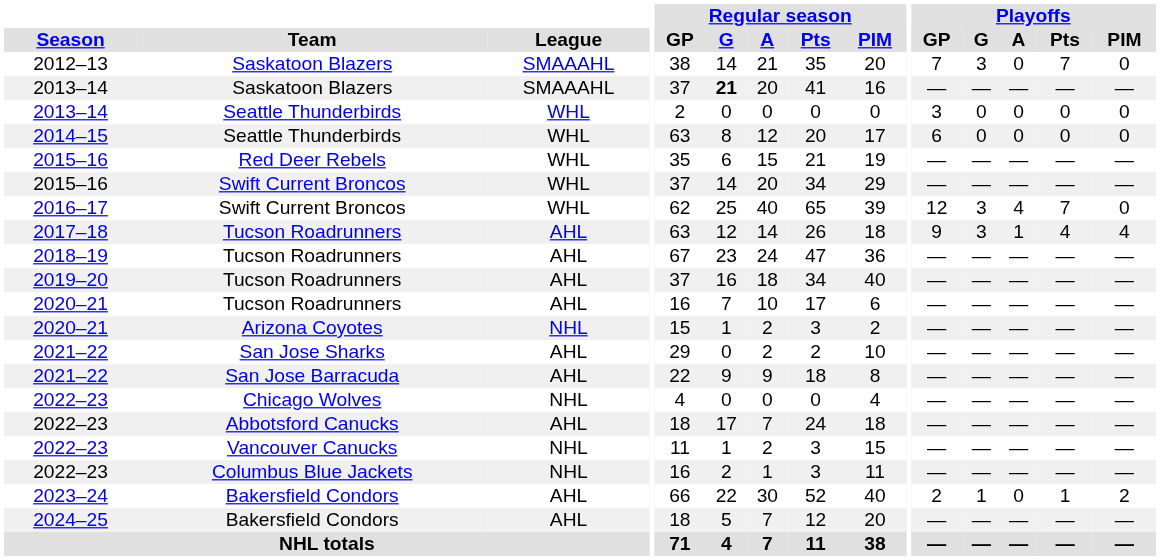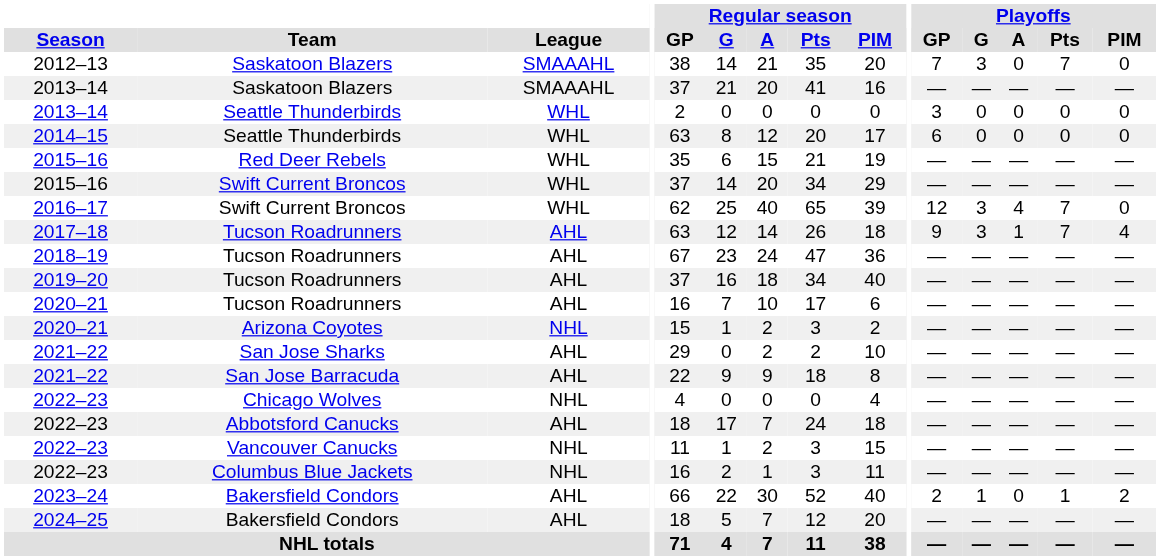 <table border="0" cellpadding="1" cellspacing="0" style="text-align:center; width:60em">
 <tr bgcolor="#e0e0e0">
 <th colspan="3" bgcolor="#ffffff"></th>
 <th rowspan="99" bgcolor="#ffffff"></th>
 <th colspan="5"><a href='#'>Regular season</a></th>
 <th rowspan="99" bgcolor="#ffffff"></th>
 <th colspan="5"><a href='#'>Playoffs</a></th>
 </tr>
 <tr bgcolor="#e0e0e0">
 <th><a href='#'>Season</a></th>
 <th>Team</th>
 <th>League</th>
 <th>GP</th>
 <th><a href='#'>G</a></th>
 <th><a href='#'>A</a></th>
 <th><a href='#'>Pts</a></th>
 <th><a href='#'>PIM</a></th>
 <th>GP</th>
 <th>G</th>
 <th>A</th>
 <th>Pts</th>
 <th>PIM</th>
 </tr>
 <tr>
 <td>2012–13</td>
 <td><a href='#'>Saskatoon Blazers</a></td>
 <td><a href='#'>SMAAAHL</a></td>
 <td>38</td>
 <td>14</td>
 <td>21</td>
 <td>35</td>
 <td>20</td>
 <td>7</td>
 <td>3</td>
 <td>0</td>
 <td>7</td>
 <td>0</td>
 </tr>
 <tr bgcolor="#f0f0f0">
 <td>2013–14</td>
 <td>Saskatoon Blazers</td>
 <td>SMAAAHL</td>
 <td>37</td>
-<td><strong>21</strong></td>
+<td>21</td>
 <td>20</td>
 <td>41</td>
 <td>16</td>
 <td>—</td>
 <td>—</td>
 <td>—</td>
 <td>—</td>
 <td>—</td>
 </tr>
 <tr>
 <td><a href='#'>2013–14</a></td>
 <td><a href='#'>Seattle Thunderbirds</a></td>
 <td><a href='#'>WHL</a></td>
 <td>2</td>
 <td>0</td>
 <td>0</td>
 <td>0</td>
 <td>0</td>
 <td>3</td>
 <td>0</td>
 <td>0</td>
 <td>0</td>
 <td>0</td>
 </tr>
 <tr bgcolor="#f0f0f0">
 <td><a href='#'>2014–15</a></td>
 <td>Seattle Thunderbirds</td>
 <td>WHL</td>
 <td>63</td>
 <td>8</td>
 <td>12</td>
 <td>20</td>
 <td>17</td>
 <td>6</td>
 <td>0</td>
 <td>0</td>
 <td>0</td>
 <td>0</td>
 </tr>
 <tr>
 <td><a href='#'>2015–16</a></td>
 <td><a href='#'>Red Deer Rebels</a></td>
 <td>WHL</td>
 <td>35</td>
 <td>6</td>
 <td>15</td>
 <td>21</td>
 <td>19</td>
 <td>—</td>
 <td>—</td>
 <td>—</td>
 <td>—</td>
 <td>—</td>
 </tr>
 <tr bgcolor="#f0f0f0">
 <td>2015–16</td>
 <td><a href='#'>Swift Current Broncos</a></td>
 <td>WHL</td>
 <td>37</td>
 <td>14</td>
 <td>20</td>
 <td>34</td>
 <td>29</td>
 <td>—</td>
 <td>—</td>
 <td>—</td>
 <td>—</td>
 <td>—</td>
 </tr>
 <tr>
 <td><a href='#'>2016–17</a></td>
 <td>Swift Current Broncos</td>
 <td>WHL</td>
 <td>62</td>
 <td>25</td>
 <td>40</td>
 <td>65</td>
 <td>39</td>
 <td>12</td>
 <td>3</td>
 <td>4</td>
 <td>7</td>
 <td>0</td>
 </tr>
 <tr bgcolor="#f0f0f0">
 <td><a href='#'>2017–18</a></td>
 <td><a href='#'>Tucson Roadrunners</a></td>
 <td><a href='#'>AHL</a></td>
 <td>63</td>
 <td>12</td>
 <td>14</td>
 <td>26</td>
 <td>18</td>
 <td>9</td>
 <td>3</td>
 <td>1</td>
-<td>4</td>
+<td>7</td>
 <td>4</td>
 </tr>
 <tr>
 <td><a href='#'>2018–19</a></td>
 <td>Tucson Roadrunners</td>
 <td>AHL</td>
 <td>67</td>
 <td>23</td>
 <td>24</td>
 <td>47</td>
 <td>36</td>
 <td>—</td>
 <td>—</td>
 <td>—</td>
 <td>—</td>
 <td>—</td>
 </tr>
 <tr bgcolor="#f0f0f0">
 <td><a href='#'>2019–20</a></td>
 <td>Tucson Roadrunners</td>
 <td>AHL</td>
 <td>37</td>
 <td>16</td>
 <td>18</td>
 <td>34</td>
 <td>40</td>
 <td>—</td>
 <td>—</td>
 <td>—</td>
 <td>—</td>
 <td>—</td>
 </tr>
 <tr>
 <td><a href='#'>2020–21</a></td>
 <td>Tucson Roadrunners</td>
 <td>AHL</td>
 <td>16</td>
 <td>7</td>
 <td>10</td>
 <td>17</td>
 <td>6</td>
 <td>—</td>
 <td>—</td>
 <td>—</td>
 <td>—</td>
 <td>—</td>
 </tr>
 <tr bgcolor="#f0f0f0">
 <td><a href='#'>2020–21</a></td>
 <td><a href='#'>Arizona Coyotes</a></td>
 <td><a href='#'>NHL</a></td>
 <td>15</td>
 <td>1</td>
 <td>2</td>
 <td>3</td>
 <td>2</td>
 <td>—</td>
 <td>—</td>
 <td>—</td>
 <td>—</td>
 <td>—</td>
 </tr>
 <tr>
 <td><a href='#'>2021–22</a></td>
 <td><a href='#'>San Jose Sharks</a></td>
 <td>AHL</td>
 <td>29</td>
 <td>0</td>
 <td>2</td>
 <td>2</td>
 <td>10</td>
 <td>—</td>
 <td>—</td>
 <td>—</td>
 <td>—</td>
 <td>—</td>
 </tr>
 <tr bgcolor="#f0f0f0">
 <td><a href='#'>2021–22</a></td>
 <td><a href='#'>San Jose Barracuda</a></td>
 <td>AHL</td>
 <td>22</td>
 <td>9</td>
 <td>9</td>
 <td>18</td>
 <td>8</td>
 <td>—</td>
 <td>—</td>
 <td>—</td>
 <td>—</td>
 <td>—</td>
 </tr>
 <tr>
 <td><a href='#'>2022–23</a></td>
 <td><a href='#'>Chicago Wolves</a></td>
 <td>NHL</td>
 <td>4</td>
 <td>0</td>
 <td>0</td>
 <td>0</td>
 <td>4</td>
 <td>—</td>
 <td>—</td>
 <td>—</td>
 <td>—</td>
 <td>—</td>
 </tr>
 <tr bgcolor="#f0f0f0">
 <td>2022–23</td>
 <td><a href='#'>Abbotsford Canucks</a></td>
 <td>AHL</td>
 <td>18</td>
 <td>17</td>
 <td>7</td>
 <td>24</td>
 <td>18</td>
 <td>—</td>
 <td>—</td>
 <td>—</td>
 <td>—</td>
 <td>—</td>
 </tr>
 <tr>
 <td><a href='#'>2022–23</a></td>
 <td><a href='#'>Vancouver Canucks</a></td>
 <td>NHL</td>
 <td>11</td>
 <td>1</td>
 <td>2</td>
 <td>3</td>
 <td>15</td>
 <td>—</td>
 <td>—</td>
 <td>—</td>
 <td>—</td>
 <td>—</td>
 </tr>
 <tr bgcolor="#f0f0f0">
 <td>2022–23</td>
 <td><a href='#'>Columbus Blue Jackets</a></td>
 <td>NHL</td>
 <td>16</td>
 <td>2</td>
 <td>1</td>
 <td>3</td>
 <td>11</td>
 <td>—</td>
 <td>—</td>
 <td>—</td>
 <td>—</td>
 <td>—</td>
 </tr>
 <tr>
 <td><a href='#'>2023–24</a></td>
 <td><a href='#'>Bakersfield Condors</a></td>
 <td>AHL</td>
 <td>66</td>
 <td>22</td>
 <td>30</td>
 <td>52</td>
 <td>40</td>
 <td>2</td>
 <td>1</td>
 <td>0</td>
 <td>1</td>
 <td>2</td>
 </tr>
 <tr bgcolor="#f0f0f0">
 <td><a href='#'>2024–25</a></td>
 <td>Bakersfield Condors</td>
 <td>AHL</td>
 <td>18</td>
 <td>5</td>
 <td>7</td>
 <td>12</td>
 <td>20</td>
 <td>—</td>
 <td>—</td>
 <td>—</td>
 <td>—</td>
 <td>—</td>
 </tr>
 <tr bgcolor="#e0e0e0">
 <th colspan="3">NHL totals</th>
 <th>71</th>
 <th>4</th>
 <th>7</th>
 <th>11</th>
 <th>38</th>
 <th>—</th>
 <th>—</th>
 <th>—</th>
 <th>—</th>
 <th>—</th>
 </tr>
 </table>
